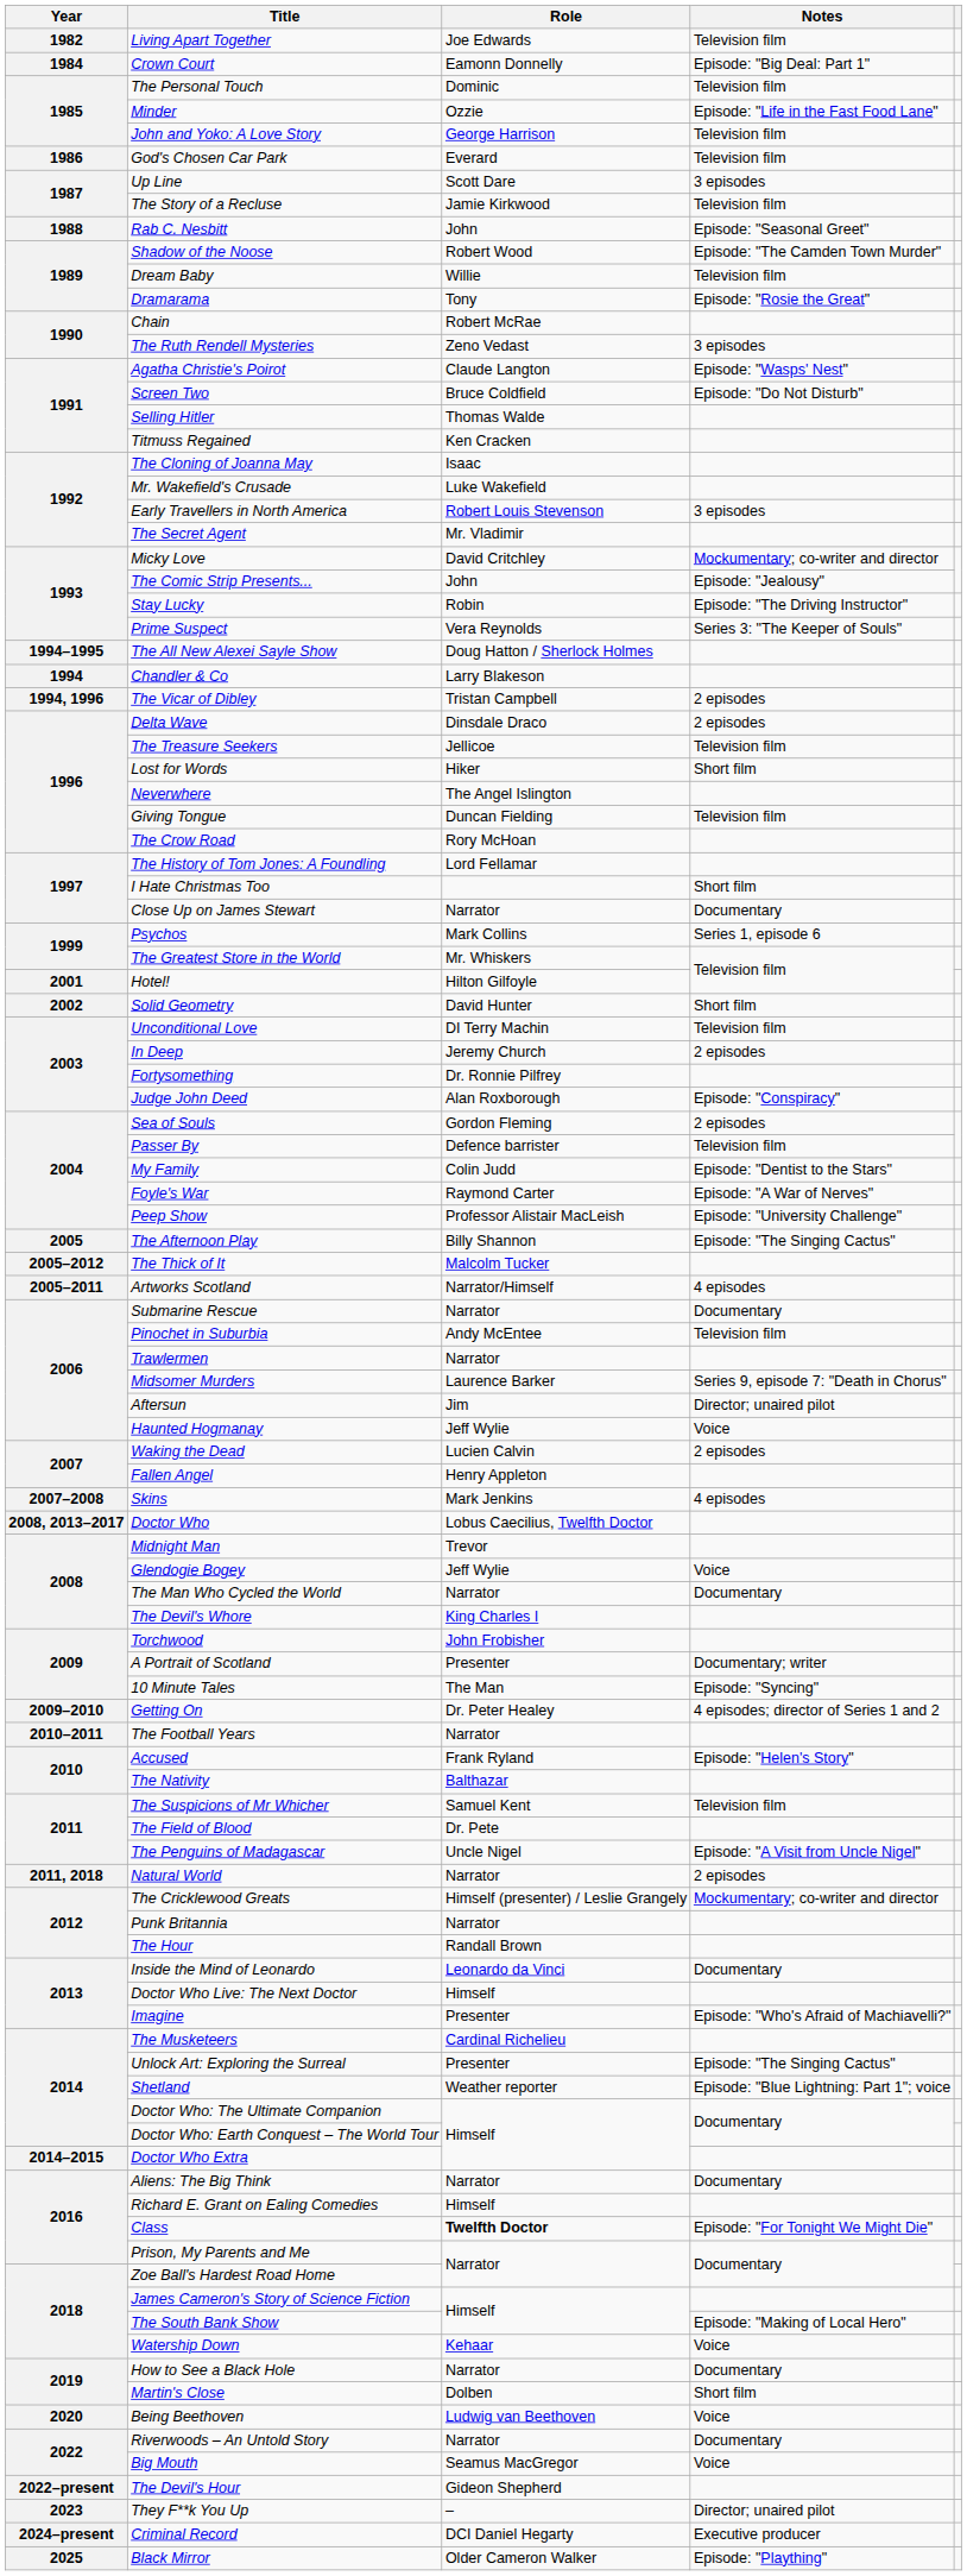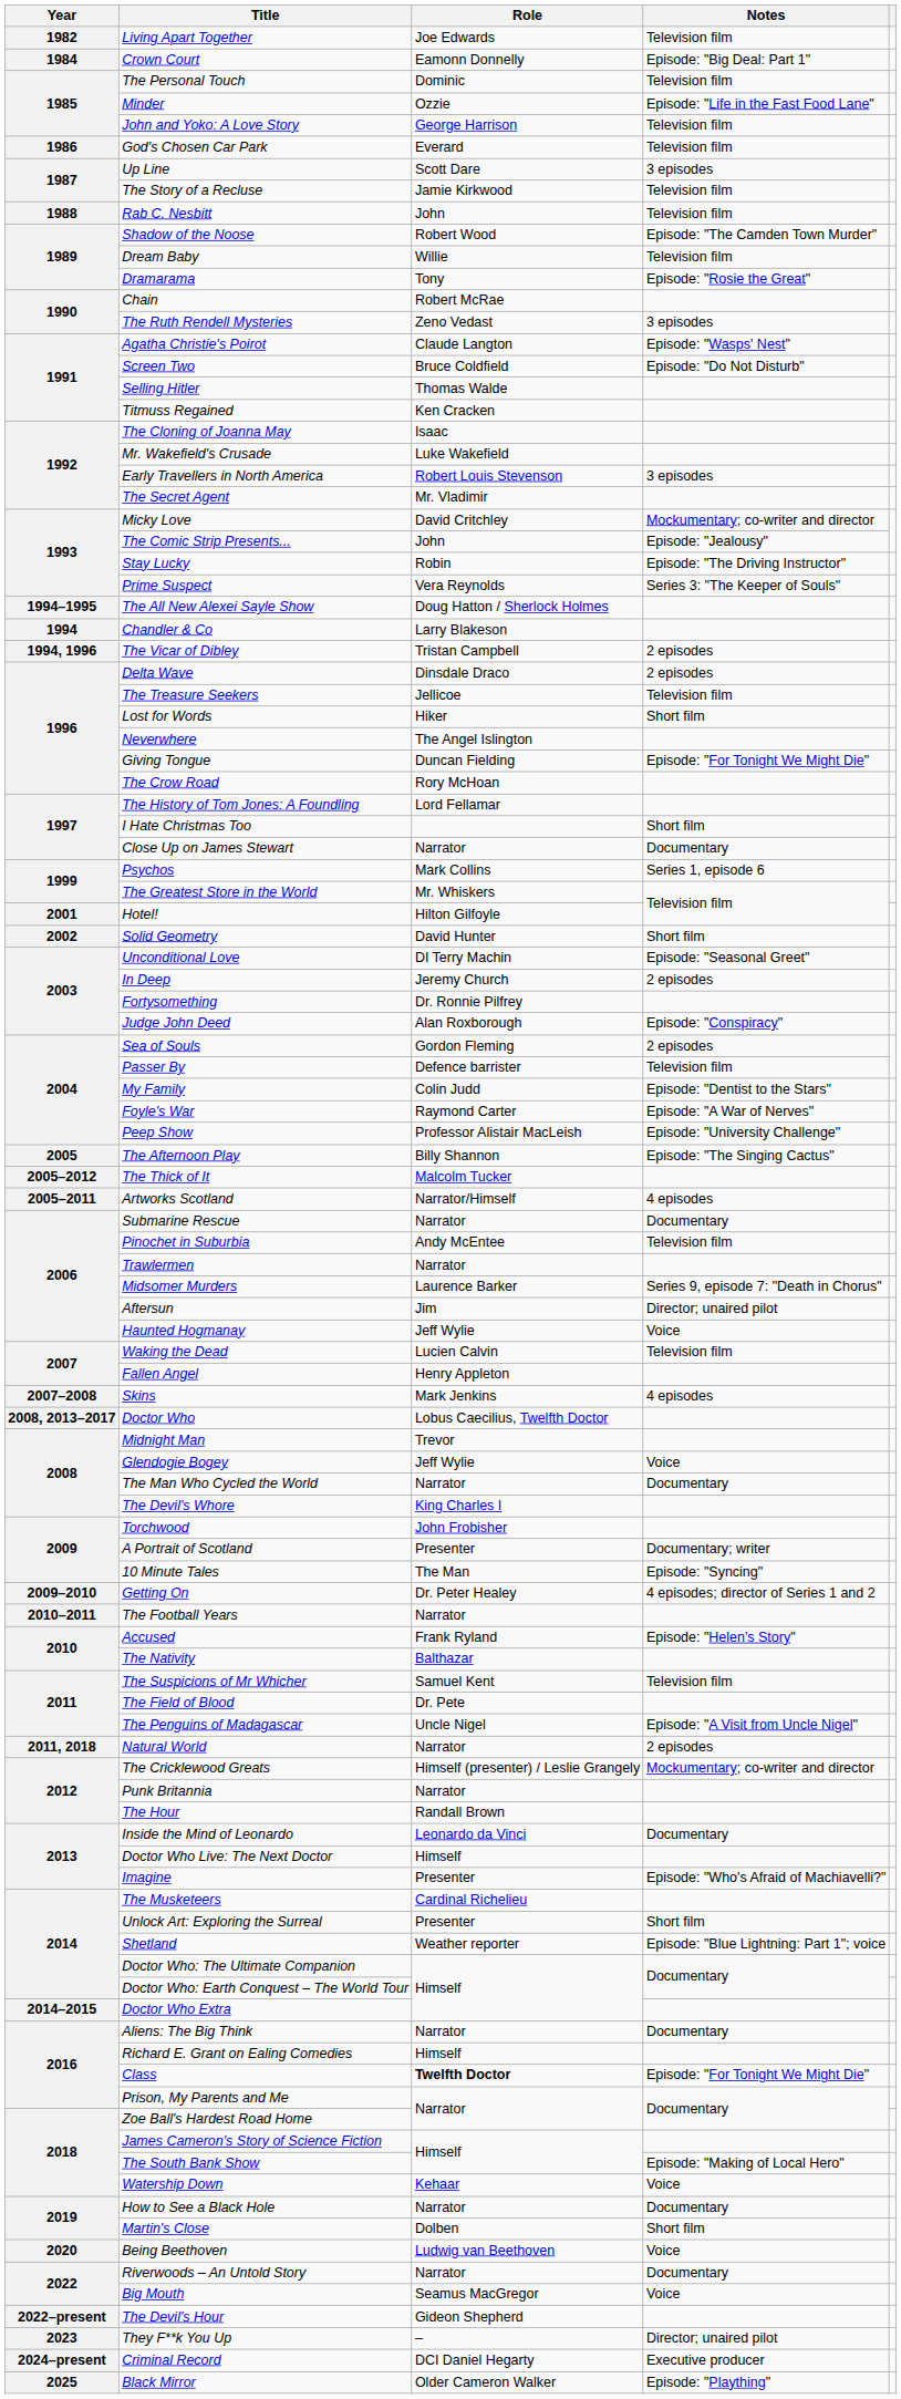 <table class="wikitable sortable">
 <tr>
 <th scope=col>Year</th>
 <th scope=col>Title</th>
 <th scope=col>Role</th>
 <th scope=col>Notes</th>
 <th scope="col" class="unsortable"></th>
 </tr>
 <tr>
 <th>1982</th>
 <td><em><a href='#'>Living Apart Together</a></em></td>
 <td>Joe Edwards</td>
 <td>Television film</td>
 <td></td>
 </tr>
 <tr>
 <th scope="row">1984</th>
 <td><em><a href='#'>Crown Court</a></em></td>
 <td data-sort-value="Donnelly, Eamonn">Eamonn Donnelly</td>
 <td>Episode: "Big Deal: Part 1"</td>
 <td></td>
 </tr>
 <tr>
 <th scope="row" rowspan="3">1985</th>
 <td data-sort-value="Personal Touch, The"><em>The Personal Touch</em></td>
 <td>Dominic</td>
 <td>Television film</td>
 <td></td>
 </tr>
 <tr>
 <td><em><a href='#'>Minder</a></em></td>
 <td>Ozzie</td>
 <td>Episode: "<a href='#'>Life in the Fast Food Lane</a>"</td>
 <td></td>
 </tr>
 <tr>
 <td><em><a href='#'>John and Yoko: A Love Story</a></em></td>
 <td data-sort-value="Harrison, George"><a href='#'>George Harrison</a></td>
 <td>Television film</td>
 <td></td>
 </tr>
 <tr>
 <th scope=row>1986</th>
 <td><em>God's Chosen Car Park</em></td>
 <td>Everard</td>
 <td>Television film</td>
 <td></td>
 </tr>
 <tr>
 <th scope="row" rowspan="2">1987</th>
 <td><em>Up Line</em></td>
 <td>Scott Dare</td>
 <td>3 episodes</td>
 <td></td>
 </tr>
 <tr>
 <td data-sort-value="Story of a Recluse, The"><em>The Story of a Recluse</em></td>
 <td data-sort-value="Kirkwood, Jamie">Jamie Kirkwood</td>
 <td>Television film</td>
 <td></td>
 </tr>
 <tr>
 <th scope=row>1988</th>
 <td><em><a href='#'>Rab C. Nesbitt</a></em></td>
 <td>John</td>
-<td>Episode: "Seasonal Greet"</td>
+<td>Television film</td>
 <td></td>
 </tr>
 <tr>
 <th scope="row" rowspan="3">1989</th>
 <td><em><a href='#'>Shadow of the Noose</a></em></td>
 <td data-sort-value="Wood, Robert">Robert Wood</td>
 <td>Episode: "The Camden Town Murder"</td>
 <td></td>
 </tr>
 <tr>
 <td><em>Dream Baby</em></td>
 <td>Willie</td>
 <td>Television film</td>
 <td></td>
 </tr>
 <tr>
 <td><em><a href='#'>Dramarama</a></em></td>
 <td>Tony</td>
 <td>Episode: "<a href='#'>Rosie the Great</a>"</td>
 <td></td>
 </tr>
 <tr>
 <th scope="row" rowspan="2">1990</th>
 <td><em>Chain</em></td>
 <td data-sort-value="McRae, Robert">Robert McRae</td>
 <td></td>
 <td></td>
 </tr>
 <tr>
 <td data-sort-value="Ruth Rendell Mysteries, The"><em><a href='#'>The Ruth Rendell Mysteries</a></em></td>
 <td data-sort-value="Vedast, Zeno">Zeno Vedast</td>
 <td>3 episodes</td>
 <td></td>
 </tr>
 <tr>
 <th scope="row" rowspan="4">1991</th>
 <td><em><a href='#'>Agatha Christie's Poirot</a></em></td>
 <td data-sort-value="Langton, Claude">Claude Langton</td>
 <td>Episode: "<a href='#'>Wasps' Nest</a>"</td>
 <td></td>
 </tr>
 <tr>
 <td><em><a href='#'>Screen Two</a></em></td>
 <td data-sort-value="Coldfield, Bruce">Bruce Coldfield</td>
 <td>Episode: "Do Not Disturb"</td>
 <td></td>
 </tr>
 <tr>
 <td><em><a href='#'>Selling Hitler</a></em></td>
 <td data-sort-value="Walde, Thomas">Thomas Walde</td>
 <td></td>
 <td></td>
 </tr>
 <tr>
 <td><em>Titmuss Regained</em></td>
 <td data-sort-value="Cracken, Ken">Ken Cracken</td>
 <td></td>
 <td></td>
 </tr>
 <tr>
 <th scope="row" rowspan="4">1992</th>
 <td data-sort-value= "Cloning of Joanna May, The"><em><a href='#'>The Cloning of Joanna May</a></em></td>
 <td>Isaac</td>
 <td></td>
 <td></td>
 </tr>
 <tr>
 <td><em>Mr. Wakefield's Crusade</em></td>
 <td data-sort-value="Wakefield, Luke">Luke Wakefield</td>
 <td></td>
 <td></td>
 </tr>
 <tr>
 <td><em>Early Travellers in North America</em></td>
 <td data-sort-value="Stevenson, Robert Louis"><a href='#'>Robert Louis Stevenson</a></td>
 <td>3 episodes</td>
 <td></td>
 </tr>
 <tr>
 <td data-sort-value="Secret Agent, The"><em><a href='#'>The Secret Agent</a></em></td>
 <td>Mr. Vladimir</td>
 <td></td>
 <td></td>
 </tr>
 <tr>
 <th scope="row" rowspan="4">1993</th>
 <td><em>Micky Love</em></td>
 <td data-sort-value="Critchley, David">David Critchley</td>
 <td><a href='#'>Mockumentary</a>; co-writer and director</td>
 <td rowspan="2"></td>
 </tr>
 <tr>
 <td data-sort-value="Comic Strip, The"><em><a href='#'>The Comic Strip Presents...</a></em></td>
 <td>John</td>
 <td>Episode: "Jealousy"</td>
 </tr>
 <tr>
 <td><em><a href='#'>Stay Lucky</a></em></td>
 <td>Robin</td>
 <td>Episode: "The Driving Instructor"</td>
 <td></td>
 </tr>
 <tr>
 <td><em><a href='#'>Prime Suspect</a></em></td>
 <td data-sort-value="Reynolds, Vera">Vera Reynolds</td>
 <td>Series 3: "The Keeper of Souls"</td>
 <td></td>
 </tr>
 <tr>
 <th scope=row>1994–1995</th>
 <td data-sort-value="All New Alexei Sayle Show, The"><em><a href='#'>The All New Alexei Sayle Show</a></em></td>
 <td data-sort-value="Hatton, Doug">Doug Hatton / <a href='#'>Sherlock Holmes</a></td>
 <td></td>
 <td></td>
 </tr>
 <tr>
 <th scope=row>1994</th>
 <td><em><a href='#'>Chandler & Co</a></em></td>
 <td data-sort-value="Blakeson, Larry">Larry Blakeson</td>
 <td></td>
 <td></td>
 </tr>
 <tr>
 <th scope=row>1994, 1996</th>
 <td data-sort-value="Vicar of Dibley, The"><em><a href='#'>The Vicar of Dibley</a></em></td>
 <td data-sort-value="Campbell, Trisan">Tristan Campbell</td>
 <td>2 episodes</td>
 <td></td>
 </tr>
 <tr>
 <th scope="row" rowspan="6">1996</th>
 <td><em><a href='#'>Delta Wave</a></em></td>
 <td data-sort-value="Draco, Dinsdale">Dinsdale Draco</td>
 <td>2 episodes</td>
 <td></td>
 </tr>
 <tr>
 <td data-sort-value="Treasure Seekers, The"><em><a href='#'>The Treasure Seekers</a></em></td>
 <td>Jellicoe</td>
 <td>Television film</td>
 <td></td>
 </tr>
 <tr>
 <td><em>Lost for Words</em></td>
 <td>Hiker</td>
 <td>Short film</td>
 <td></td>
 </tr>
 <tr>
 <td><em><a href='#'>Neverwhere</a></em></td>
 <td>The Angel Islington</td>
 <td></td>
 <td></td>
 </tr>
 <tr>
 <td><em>Giving Tongue</em></td>
 <td data-sort-value="Fielding, Duncan">Duncan Fielding</td>
-<td>Television film</td>
+<td>Episode: "<a href='#'>For Tonight We Might Die</a>"</td>
 <td></td>
 </tr>
 <tr>
 <td data-sort-value="Crow Road, The"><em><a href='#'>The Crow Road</a></em></td>
 <td>Rory McHoan</td>
 <td></td>
 <td></td>
 </tr>
 <tr>
 <th scope="row" rowspan="3">1997</th>
 <td data-sort-value="History of Tom Jones: a Foundling"><em><a href='#'>The History of Tom Jones: A Foundling</a></em></td>
 <td>Lord Fellamar</td>
 <td></td>
 <td></td>
 </tr>
 <tr>
 <td><em>I Hate Christmas Too</em></td>
 <td></td>
 <td>Short film</td>
 <td></td>
 </tr>
 <tr>
 <td><em>Close Up on James Stewart</em></td>
 <td>Narrator</td>
 <td>Documentary</td>
 <td></td>
 </tr>
 <tr>
 <th scope="row" rowspan="2">1999</th>
 <td><em><a href='#'>Psychos</a></em></td>
 <td data-sort-value="Collins, Mark">Mark Collins</td>
 <td>Series 1, episode 6</td>
 <td></td>
 </tr>
 <tr>
 <td data-sort-value="Greatest Store in the World, The"><em><a href='#'>The Greatest Store in the World</a></em></td>
 <td>Mr. Whiskers</td>
 <td rowspan="2">Television film</td>
 <td></td>
 </tr>
 <tr>
 <th scope=row>2001</th>
 <td><em>Hotel!</em></td>
 <td data-sort-value="Gilfoyle, Hilton">Hilton Gilfoyle</td>
 <td></td>
 </tr>
 <tr>
 <th scope=row>2002</th>
 <td><em><a href='#'>Solid Geometry</a></em></td>
 <td data-sort-value="Hunter, David">David Hunter</td>
 <td>Short film</td>
 <td></td>
 </tr>
 <tr>
 <th scope="row" rowspan="4">2003</th>
 <td><em><a href='#'>Unconditional Love</a></em></td>
 <td data-sort-value="Machin Terry">DI Terry Machin</td>
-<td>Television film</td>
+<td>Episode: "Seasonal Greet"</td>
 <td></td>
 </tr>
 <tr>
 <td><em><a href='#'>In Deep</a></em></td>
 <td data-sort-value="Church, Jeremy">Jeremy Church</td>
 <td>2 episodes</td>
 <td></td>
 </tr>
 <tr>
 <td><em><a href='#'>Fortysomething</a></em></td>
 <td data-sort-value="Pilfery, Ronnie">Dr. Ronnie Pilfrey</td>
 <td></td>
 <td></td>
 </tr>
 <tr>
 <td><em><a href='#'>Judge John Deed</a></em></td>
 <td data-sort-value="Roxborough, Alan">Alan Roxborough</td>
 <td>Episode: "<a href='#'>Conspiracy</a>"</td>
 <td></td>
 </tr>
 <tr>
 <th scope="row" rowspan="5">2004</th>
 <td><em><a href='#'>Sea of Souls</a></em></td>
 <td data-sort-value="Fleming, Gordon">Gordon Fleming</td>
 <td>2 episodes</td>
 <td rowspan="2"></td>
 </tr>
 <tr>
 <td><em><a href='#'>Passer By</a></em></td>
 <td>Defence barrister</td>
 <td>Television film</td>
 </tr>
 <tr>
 <td><em><a href='#'>My Family</a></em></td>
 <td data-sort-value="Judd, Colin">Colin Judd</td>
 <td>Episode: "Dentist to the Stars"</td>
 <td></td>
 </tr>
 <tr>
 <td><em><a href='#'>Foyle's War</a></em></td>
 <td data-sort-value="Carter, Raymond">Raymond Carter</td>
 <td>Episode: "A War of Nerves"</td>
 <td></td>
 </tr>
 <tr>
 <td><em><a href='#'>Peep Show</a></em></td>
 <td>Professor Alistair MacLeish</td>
 <td>Episode: "University Challenge"</td>
 <td></td>
 </tr>
 <tr>
 <th scope=row>2005</th>
 <td data-sort-value="Afternoon Play, The"><em><a href='#'>The Afternoon Play</a></em></td>
 <td data-sort-value="Shannon, Billy">Billy Shannon</td>
 <td>Episode: "The Singing Cactus"</td>
 <td></td>
 </tr>
 <tr>
 <th scope=row>2005–2012</th>
 <td data-sort-value="Thick of It, The"><em><a href='#'>The Thick of It</a></em></td>
 <td data-sort-value="Tucker, Malcolm"><a href='#'>Malcolm Tucker</a></td>
 <td></td>
 <td></td>
 </tr>
 <tr>
 <th scope="row">2005–2011</th>
 <td><em>Artworks Scotland</em></td>
 <td>Narrator/Himself</td>
 <td>4 episodes</td>
 <td></td>
 </tr>
 <tr>
 <th scope="row" rowspan="6">2006</th>
 <td><em>Submarine Rescue</em></td>
 <td>Narrator</td>
 <td>Documentary</td>
 <td></td>
 </tr>
 <tr>
 <td><em><a href='#'>Pinochet in Suburbia</a></em></td>
 <td data-sort-value="McEntee, Andy">Andy McEntee</td>
 <td>Television film</td>
 <td></td>
 </tr>
 <tr>
 <td><em><a href='#'>Trawlermen</a></em></td>
 <td>Narrator</td>
 <td></td>
 <td></td>
 </tr>
 <tr>
 <td><em><a href='#'>Midsomer Murders</a></em></td>
 <td data-sort-value="Barker, Laurence">Laurence Barker</td>
 <td>Series 9, episode 7: "Death in Chorus"</td>
 <td></td>
 </tr>
 <tr>
 <td><em>Aftersun</em></td>
 <td>Jim</td>
 <td>Director; unaired pilot</td>
 <td></td>
 </tr>
 <tr>
 <td><em><a href='#'>Haunted Hogmanay</a></em></td>
 <td data-sort-value="Wylie, Jeff">Jeff Wylie</td>
 <td>Voice</td>
 <td></td>
 </tr>
 <tr>
 <th scope="row" rowspan="2">2007</th>
 <td><em><a href='#'>Waking the Dead</a></em></td>
 <td data-sort-value="Calvin, Lucien">Lucien Calvin</td>
-<td>2 episodes</td>
+<td>Television film</td>
 <td></td>
 </tr>
 <tr>
 <td><em><a href='#'>Fallen Angel</a></em></td>
 <td data-sort-value="Appleton, Henry">Henry Appleton</td>
 <td></td>
 <td></td>
 </tr>
 <tr>
 <th scope=row>2007–2008</th>
 <td><em><a href='#'>Skins</a></em></td>
 <td data-sort-value="Jenkins, Mark">Mark Jenkins</td>
 <td>4 episodes</td>
 <td></td>
 </tr>
 <tr>
 <th scope=row>2008, 2013–2017</th>
 <td><em><a href='#'>Doctor Who</a></em></td>
 <td>Lobus Caecilius, <a href='#'>Twelfth Doctor</a></td>
 <td></td>
 <td></td>
 </tr>
 <tr>
 <th scope="row" rowspan="4">2008</th>
 <td><em><a href='#'>Midnight Man</a></em></td>
 <td>Trevor</td>
 <td></td>
 <td></td>
 </tr>
 <tr>
 <td><em><a href='#'>Glendogie Bogey</a></em></td>
 <td data-sort-value="Wylie, Jeff">Jeff Wylie</td>
 <td>Voice</td>
 <td></td>
 </tr>
 <tr>
 <td data-sort-value="Man Who Cycled the World, The"><em>The Man Who Cycled the World</em></td>
 <td>Narrator</td>
 <td>Documentary</td>
 <td></td>
 </tr>
 <tr>
 <td data-sort-value="Devil's Whore, The"><em><a href='#'>The Devil's Whore</a></em></td>
 <td><a href='#'>King Charles I</a></td>
 <td></td>
 <td></td>
 </tr>
 <tr>
 <th scope="row" rowspan="3">2009</th>
 <td><em><a href='#'>Torchwood</a></em></td>
 <td data-sort-value="Frobisher, John"><a href='#'>John Frobisher</a></td>
 <td></td>
 <td></td>
 </tr>
 <tr>
 <td data-sort-value="Portrait"><em>A Portrait of Scotland</em></td>
 <td>Presenter</td>
 <td>Documentary; writer</td>
 <td></td>
 </tr>
 <tr>
 <td><em>10 Minute Tales</em></td>
 <td>The Man</td>
 <td>Episode: "Syncing"</td>
 <td></td>
 </tr>
 <tr>
 <th scope=row>2009–2010</th>
 <td><em><a href='#'>Getting On</a></em></td>
 <td data-sort-value="Healey, Peter">Dr. Peter Healey</td>
 <td>4 episodes; director of Series 1 and 2</td>
 <td></td>
 </tr>
 <tr>
 <th scope=row>2010–2011</th>
 <td data-sort-value="Football Years, The"><em>The Football Years</em></td>
 <td>Narrator</td>
 <td></td>
 <td></td>
 </tr>
 <tr>
 <th scope="row" rowspan="2">2010</th>
 <td><em><a href='#'>Accused</a></em></td>
 <td data-sort-value="Ryland, Frank">Frank Ryland</td>
 <td>Episode: "<a href='#'>Helen's Story</a>"</td>
 <td></td>
 </tr>
 <tr>
 <td data-sort-value="Nativity, The"><em><a href='#'>The Nativity</a></em></td>
 <td><a href='#'>Balthazar</a></td>
 <td></td>
 <td></td>
 </tr>
 <tr>
 <th scope="row" rowspan="3">2011</th>
 <td data-sort-value="Suspicions of Mr Whicher, The"><em><a href='#'>The Suspicions of Mr Whicher</a></em></td>
 <td data-sort-value="Kent, Samuel">Samuel Kent</td>
 <td>Television film</td>
 <td></td>
 </tr>
 <tr>
 <td data-sort-value="Field of Blood, The"><em><a href='#'>The Field of Blood</a></em></td>
 <td>Dr. Pete</td>
 <td></td>
 <td></td>
 </tr>
 <tr>
 <td data-sort-value="Penguins of Madagascar, The"><em><a href='#'>The Penguins of Madagascar</a></em></td>
 <td>Uncle Nigel</td>
 <td>Episode: "<a href='#'>A Visit from Uncle Nigel</a>"</td>
 <td></td>
 </tr>
 <tr>
 <th scope=row>2011, 2018</th>
 <td><em><a href='#'>Natural World</a></em></td>
 <td>Narrator</td>
 <td>2 episodes</td>
 <td></td>
 </tr>
 <tr>
 <th scope="row" rowspan="3">2012</th>
 <td data-sort-value="Cricklewood Greats, The"><em>The Cricklewood Greats</em></td>
 <td>Himself (presenter) / Leslie Grangely</td>
 <td><a href='#'>Mockumentary</a>; co-writer and director</td>
 <td></td>
 </tr>
 <tr>
 <td><em>Punk Britannia</em></td>
 <td>Narrator</td>
 <td></td>
 <td></td>
 </tr>
 <tr>
 <td data-sort-value="Hour, The"><em><a href='#'>The Hour</a></em></td>
 <td data-sort-value="Brown, Randall">Randall Brown</td>
 <td></td>
 <td></td>
 </tr>
 <tr>
 <th scope="row" rowspan="3">2013</th>
 <td><em>Inside the Mind of Leonardo</em></td>
 <td data-sort-value="da Vinci, Leonardo"><a href='#'>Leonardo da Vinci</a></td>
 <td>Documentary</td>
 <td></td>
 </tr>
 <tr>
 <td><em>Doctor Who Live: The Next Doctor</em></td>
 <td>Himself</td>
 <td></td>
 <td></td>
 </tr>
 <tr>
 <td><em><a href='#'>Imagine</a></em></td>
 <td>Presenter</td>
 <td>Episode: "Who's Afraid of Machiavelli?"</td>
 <td></td>
 </tr>
 <tr>
 <th scope="row" rowspan="5">2014</th>
 <td data-sort-value="Musketeers, The"><em><a href='#'>The Musketeers</a></em></td>
 <td><a href='#'>Cardinal Richelieu</a></td>
 <td></td>
 <td></td>
 </tr>
 <tr>
 <td><em>Unlock Art: Exploring the Surreal</em></td>
 <td>Presenter</td>
-<td>Episode: "The Singing Cactus"</td>
+<td>Short film</td>
 <td></td>
 </tr>
 <tr>
 <td><em><a href='#'>Shetland</a></em></td>
 <td>Weather reporter</td>
 <td>Episode: "Blue Lightning: Part 1"; voice</td>
 <td></td>
 </tr>
 <tr>
 <td><em>Doctor Who: The Ultimate Companion</em></td>
 <td rowspan="3">Himself</td>
 <td rowspan="2">Documentary</td>
 <td></td>
 </tr>
 <tr>
 <td><em>Doctor Who: Earth Conquest – The World Tour</em></td>
 <td></td>
 </tr>
 <tr>
 <th scope=row>2014–2015</th>
 <td><em><a href='#'>Doctor Who Extra</a></em></td>
 <td></td>
 <td></td>
 </tr>
 <tr>
 <th scope="row" rowspan="4">2016</th>
 <td><em>Aliens: The Big Think</em></td>
 <td>Narrator</td>
 <td>Documentary</td>
 <td></td>
 </tr>
 <tr>
 <td><em>Richard E. Grant on Ealing Comedies</em></td>
 <td>Himself</td>
 <td></td>
 <td></td>
 </tr>
 <tr>
 <td><em><a href='#'>Class</a></em></td>
 <td><strong>Twelfth Doctor</strong></td>
 <td>Episode: "<a href='#'>For Tonight We Might Die</a>"</td>
 <td></td>
 </tr>
 <tr>
 <td><em>Prison, My Parents and Me</em></td>
 <td rowspan="2">Narrator</td>
 <td rowspan="2">Documentary</td>
 <td></td>
 </tr>
 <tr>
 <th scope="row" rowspan="4">2018</th>
 <td><em>Zoe Ball's Hardest Road Home</em></td>
 <td></td>
 </tr>
 <tr>
 <td><em><a href='#'>James Cameron's Story of Science Fiction</a></em></td>
 <td rowspan="2">Himself</td>
 <td></td>
 <td></td>
 </tr>
 <tr>
 <td data-sort-value="South Bank Show, The"><em><a href='#'>The South Bank Show</a></em></td>
 <td>Episode: "Making of Local Hero"</td>
 <td></td>
 </tr>
 <tr>
 <td><em><a href='#'>Watership Down</a></em></td>
 <td><a href='#'>Kehaar</a></td>
 <td>Voice</td>
 <td></td>
 </tr>
 <tr>
 <th scope="row" rowspan="2">2019</th>
 <td><em>How to See a Black Hole</em></td>
 <td>Narrator</td>
 <td>Documentary</td>
 <td></td>
 </tr>
 <tr>
 <td><em><a href='#'>Martin's Close</a></em></td>
 <td>Dolben</td>
 <td>Short film</td>
 <td></td>
 </tr>
 <tr>
 <th scope=row>2020</th>
 <td><em>Being Beethoven</em></td>
 <td data-sort-value="van Beethoven, Ludwig"><a href='#'>Ludwig van Beethoven</a></td>
 <td>Voice</td>
 <td></td>
 </tr>
 <tr>
 <th scope="row" rowspan="2">2022</th>
 <td><em>Riverwoods – An Untold Story</em></td>
 <td>Narrator</td>
 <td>Documentary</td>
 <td></td>
 </tr>
 <tr>
 <td><em><a href='#'>Big Mouth</a></em></td>
 <td data-sort-value="MacGregor, Seamus">Seamus MacGregor</td>
 <td>Voice</td>
 <td></td>
 </tr>
 <tr>
 <th scope=row>2022–present</th>
 <td data-sort-value="Devil's Hour, The"><em><a href='#'>The Devil's Hour</a></em></td>
 <td data-sort-value="Shepherd, Gideon">Gideon Shepherd</td>
 <td></td>
 <td></td>
 </tr>
 <tr>
 <th scope=row>2023</th>
 <td><em>They F**k You Up</em></td>
 <td>–</td>
 <td>Director; unaired pilot</td>
 <td></td>
 </tr>
 <tr>
 <th scope=row>2024–present</th>
 <td><em><a href='#'>Criminal Record</a></em></td>
 <td data-sort-value="Hegarty, Daniel">DCI Daniel Hegarty</td>
 <td>Executive producer</td>
 <td></td>
 </tr>
 <tr>
 <th scope=row>2025</th>
 <td><em><a href='#'>Black Mirror</a></em></td>
 <td>Older Cameron Walker</td>
 <td>Episode: "<a href='#'>Plaything</a>"</td>
 <td></td>
 </tr>
 </table>
